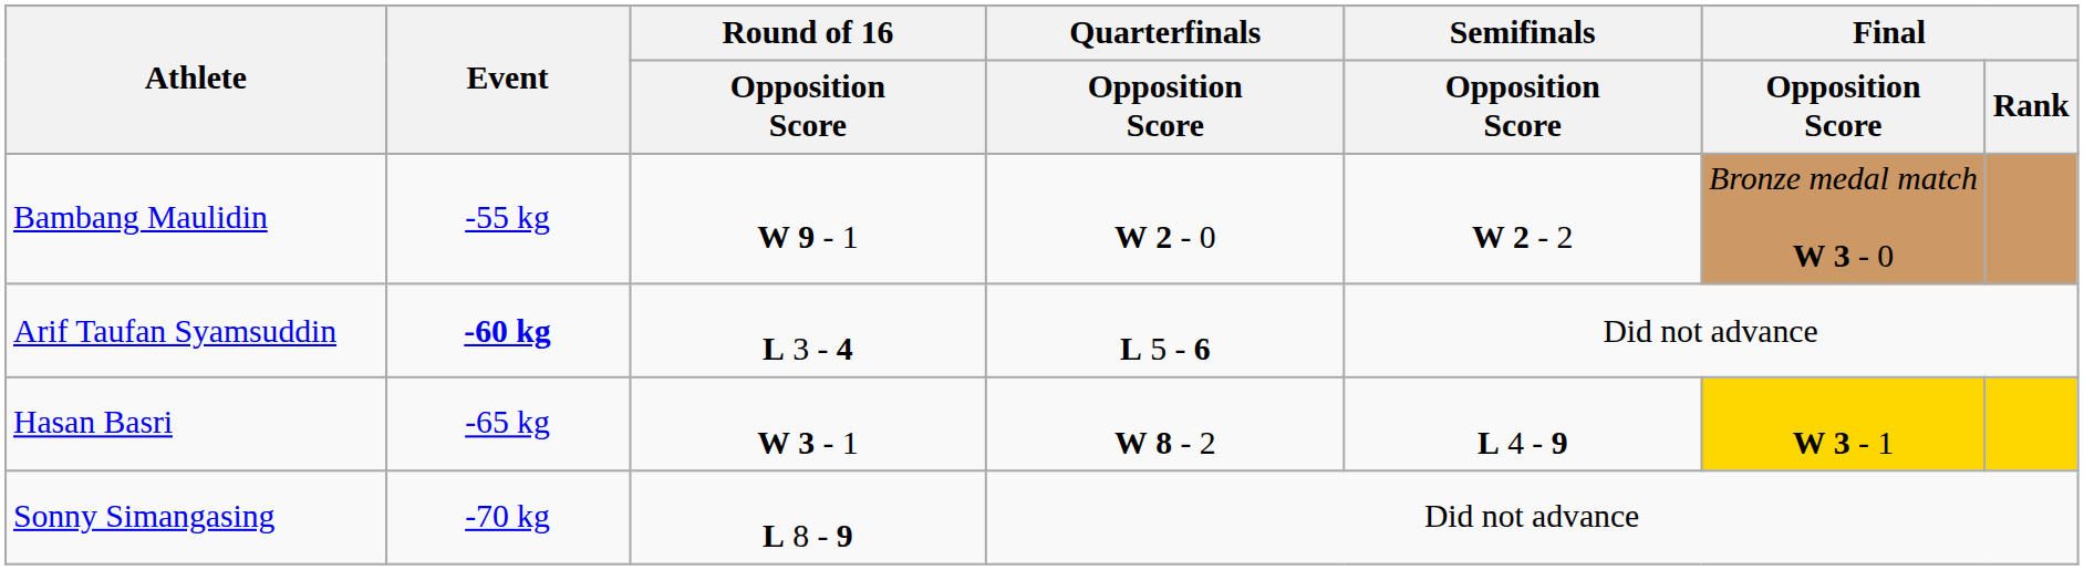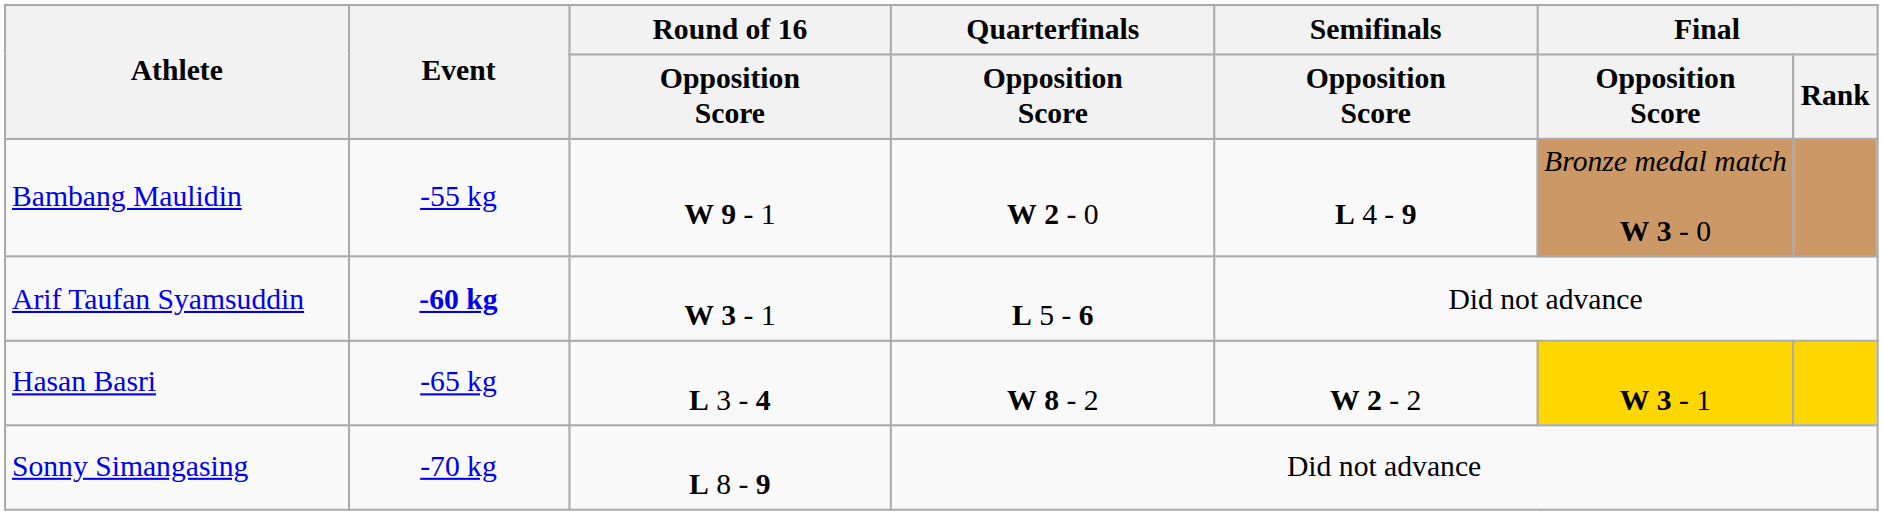 <table class=wikitable style="font-size:90%; text-align:center">
 <tr>
 <th width="160" rowspan="2">Athlete</th>
 <th width="100" rowspan="2">Event</th>
 <th width="150">Round of 16</th>
 <th width="150">Quarterfinals</th>
 <th width="150">Semifinals</th>
 <th width="150" colspan="2">Final</th>
 </tr>
 <tr>
 <th>Opposition<br>Score</th>
 <th>Opposition<br>Score</th>
 <th>Opposition<br>Score</th>
 <th>Opposition<br>Score</th>
 <th>Rank</th>
 </tr>
 <tr>
 <td align=left><a href='#'>Bambang Maulidin</a></td>
 <td align=centre><a href='#'>-55 kg</a></td>
 <td> <br><strong>W</strong> <strong>9</strong> - 1</td>
 <td> <br><strong>W</strong> <strong>2</strong> - 0</td>
-<td> <br><strong>W</strong> <strong>2</strong> - 2</td>
+<td> <br><strong>L</strong> 4 - <strong>9</strong></td>
 <td align="center" bgcolor=cc9966><em>Bronze medal match</em> <br>  <br><strong>W</strong> <strong>3</strong> - 0</td>
 <td bgcolor=cc9966></td>
 </tr>
 <tr>
 <td align=left><a href='#'>Arif Taufan Syamsuddin</a></td>
 <td align=centre><strong><a href='#'>-60 kg</a></strong></td>
-<td> <br><strong>L</strong> 3 - <strong>4</strong></td>
+<td> <br><strong>W</strong> <strong>3</strong> - 1</td>
 <td> <br><strong>L</strong> 5 - <strong>6</strong></td>
 <td colspan="3" align="center">Did not advance</td>
 </tr>
 <tr>
 <td align=left><a href='#'>Hasan Basri</a></td>
 <td align=centre><a href='#'>-65 kg</a></td>
-<td> <br><strong>W</strong> <strong>3</strong> - 1</td>
+<td> <br><strong>L</strong> 3 - <strong>4</strong></td>
 <td> <br><strong>W</strong> <strong>8</strong> - 2</td>
-<td> <br><strong>L</strong> 4 - <strong>9</strong></td>
+<td> <br><strong>W</strong> <strong>2</strong> - 2</td>
 <td align="center" bgcolor="gold"> <br><strong>W</strong> <strong>3</strong> - 1</td>
 <td bgcolor="gold"></td>
 </tr>
 <tr>
 <td align=left><a href='#'>Sonny Simangasing</a></td>
 <td align=centre><a href='#'>-70 kg</a></td>
 <td> <br><strong>L</strong> 8 - <strong>9</strong></td>
 <td colspan="4" align="center">Did not advance</td>
 </tr>
 </table>
